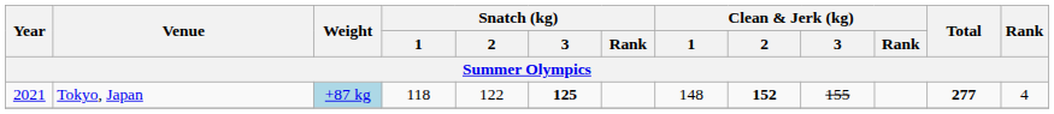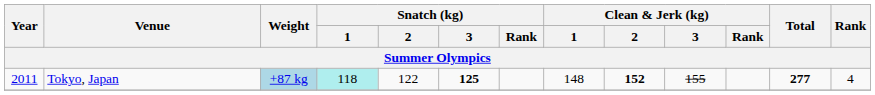 <table class = "wikitable" style="text-align:center;">
 <tr>
 <th rowspan=2 width=40>Year</th>
 <th rowspan=2 width=250>Venue</th>
 <th rowspan=2 width=60>Weight</th>
 <th colspan=4>Snatch (kg)</th>
 <th colspan=4>Clean & Jerk (kg)</th>
 <th rowspan=2 width=65>Total</th>
 <th rowspan=2 width=40>Rank</th>
 </tr>
 <tr>
 <th width=65>1</th>
 <th width=65>2</th>
 <th width=65>3</th>
 <th width=45>Rank</th>
 <th width=65>1</th>
 <th width=65>2</th>
 <th width=65>3</th>
 <th width=45>Rank</th>
 </tr>
 <tr>
 <th colspan=13><a href='#'>Summer Olympics</a></th>
 </tr>
 <tr>
-<td><a href='#'>2021</a></td>
+<td><a href='#'>2011</a></td>
 <td align=left> <a href='#'>Tokyo</a>, <a href='#'>Japan</a></td>
 <td style="background: lightblue;"><a href='#'>+87 kg</a></td>
-<td>118</td>
+<td style="background: paleturquoise;">118</td>
 <td>122</td>
 <td><strong>125</strong></td>
 <td></td>
 <td>148</td>
 <td><strong>152</strong></td>
 <td><s>155</s></td>
 <td></td>
 <td><strong>277</strong></td>
 <td>4</td>
 </tr>
 <tr>
 </tr>
 </table>
